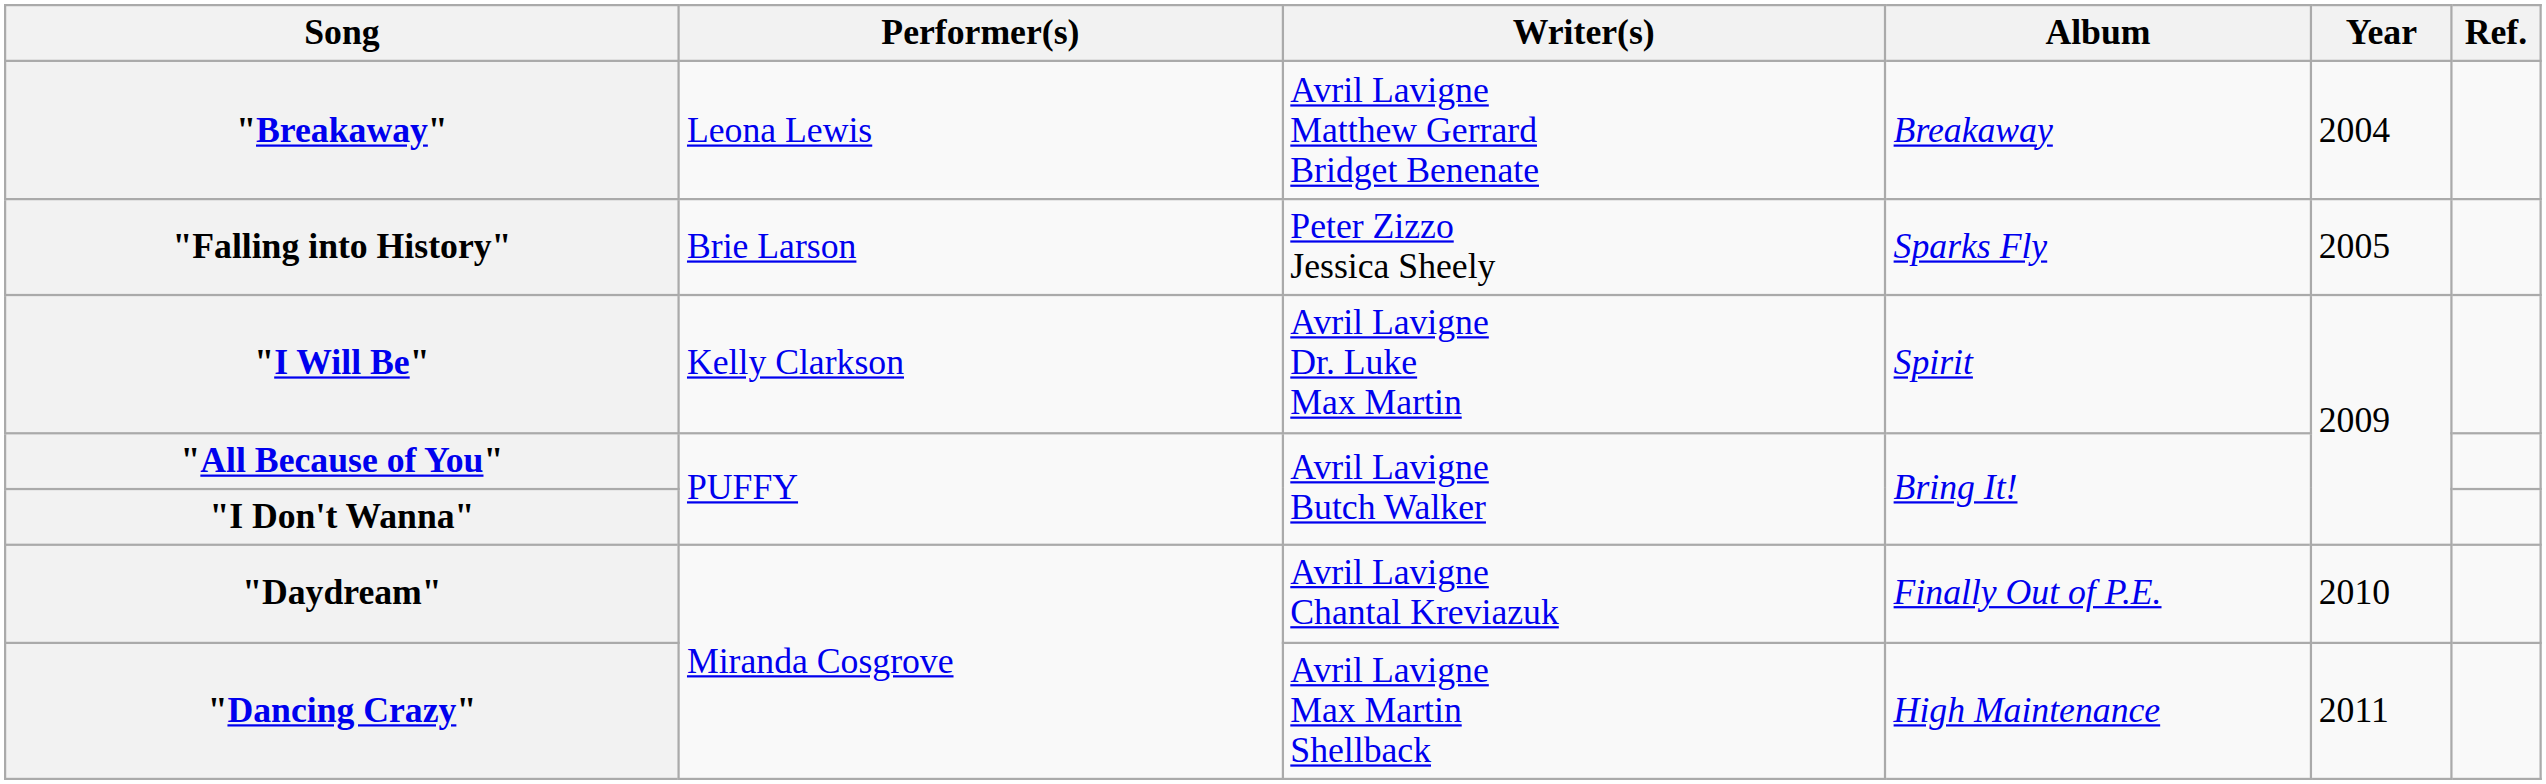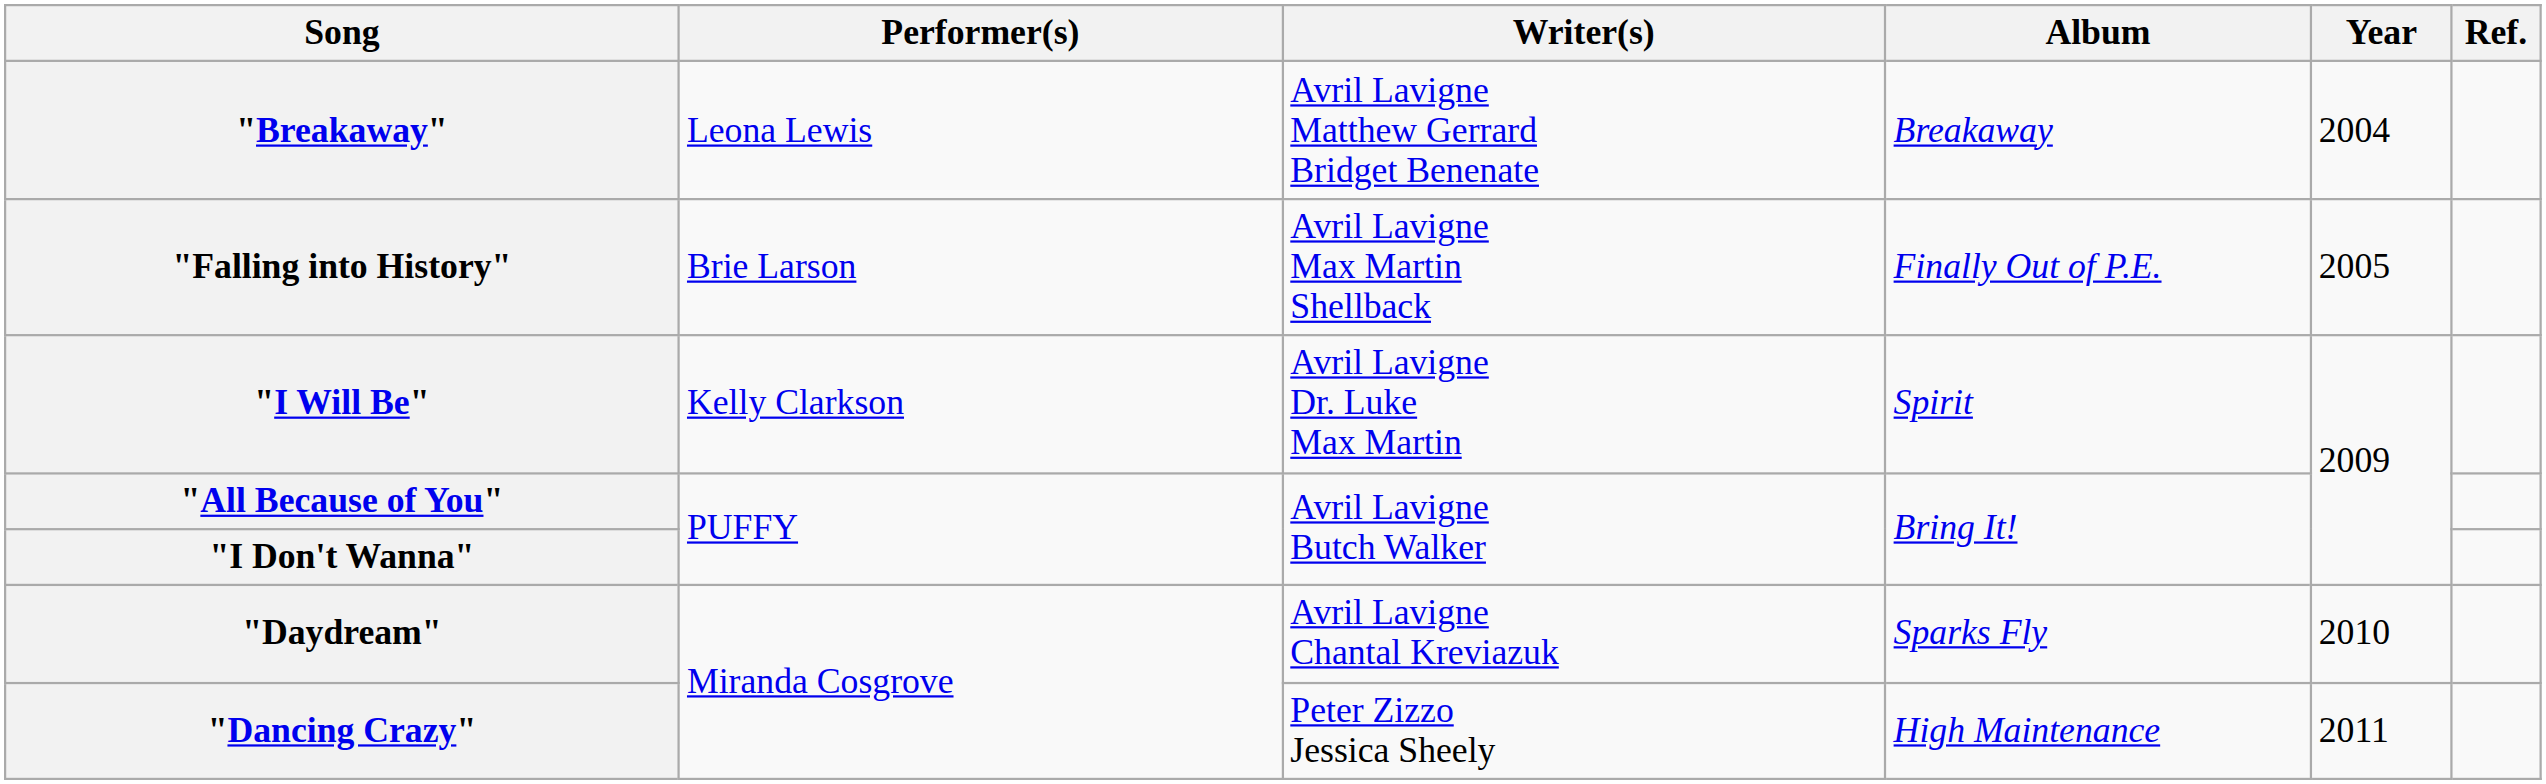 <table class="wikitable sortable plainrowheaders" style="text-align:left; width:90%;">
 <tr>
 <th scope="col" style="width:280px;">Song</th>
 <th scope="col" style="width:250px;">Performer(s)</th>
 <th scope="col" style="width:250px;">Writer(s)</th>
 <th scope="col" style="width:174px;">Album</th>
 <th scope="col" style="width:53px;">Year</th>
 <th scope="col" style="width:30px;" class="unsortable">Ref.</th>
 </tr>
 <tr>
 <th scope=row>"<a href='#'>Breakaway</a>"</th>
 <td><a href='#'>Leona Lewis</a></td>
 <td><a href='#'>Avril Lavigne</a><br><a href='#'>Matthew Gerrard</a><br><a href='#'>Bridget Benenate</a></td>
 <td><em><a href='#'>Breakaway</a></em></td>
 <td>2004</td>
 <td></td>
 </tr>
 <tr>
 <th scope=row>"Falling into History"</th>
 <td><a href='#'>Brie Larson</a></td>
-<td><a href='#'>Peter Zizzo</a><br>Jessica Sheely</td>
-<td><em><a href='#'>Sparks Fly</a></em></td>
+<td><a href='#'>Avril Lavigne</a><br><a href='#'>Max Martin</a><br><a href='#'>Shellback</a></td>
+<td><em><a href='#'>Finally Out of P.E.</a></em></td>
 <td>2005</td>
 <td></td>
 </tr>
 <tr>
 <th scope=row>"<a href='#'>I Will Be</a>"</th>
 <td><a href='#'>Kelly Clarkson</a></td>
 <td><a href='#'>Avril Lavigne</a><br><a href='#'>Dr. Luke</a><br><a href='#'>Max Martin</a></td>
 <td><em><a href='#'>Spirit</a></em></td>
 <td rowspan="3">2009</td>
 <td></td>
 </tr>
 <tr>
 <th scope=row>"<a href='#'>All Because of You</a>"</th>
 <td rowspan="2"><a href='#'>PUFFY</a></td>
 <td rowspan="2"><a href='#'>Avril Lavigne</a><br><a href='#'>Butch Walker</a></td>
 <td rowspan="2"><em><a href='#'>Bring It!</a></em></td>
 <td></td>
 </tr>
 <tr>
 <th scope=row>"I Don't Wanna"</th>
 <td></td>
 </tr>
 <tr>
 <th scope=row>"Daydream"</th>
 <td rowspan="2"><a href='#'>Miranda Cosgrove</a></td>
 <td><a href='#'>Avril Lavigne</a><br><a href='#'>Chantal Kreviazuk</a></td>
-<td><em><a href='#'>Finally Out of P.E.</a></em></td>
+<td><em><a href='#'>Sparks Fly</a></em></td>
 <td>2010</td>
 <td></td>
 </tr>
 <tr>
 <th scope=row>"<a href='#'>Dancing Crazy</a>"</th>
-<td><a href='#'>Avril Lavigne</a><br><a href='#'>Max Martin</a><br><a href='#'>Shellback</a></td>
+<td><a href='#'>Peter Zizzo</a><br>Jessica Sheely</td>
 <td><em><a href='#'>High Maintenance</a></em></td>
 <td>2011</td>
 <td></td>
 </tr>
 </table>
